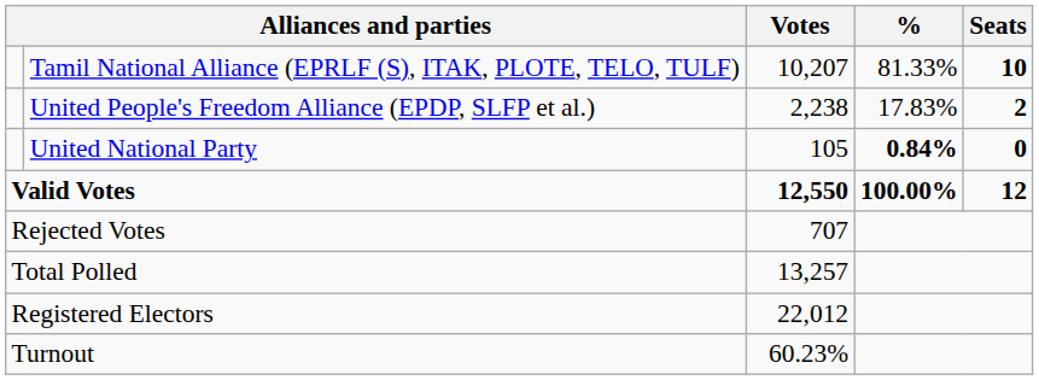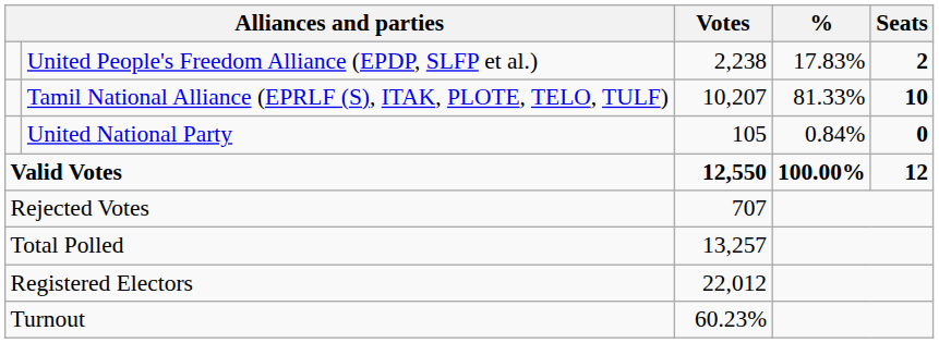 <table class="wikitable" border="1" style="text-align:right;">
 <tr>
 <th valign=bottom align=left colspan=2>Alliances and parties</th>
 <th valign=bottom align=center width="60">Votes</th>
 <th valign=bottom align=center width="50">%</th>
 <th valign=bottom align=center>Seats</th>
+</tr>
+<tr>
+<td bgcolor=> </td>
+<td align=left><a href='#'>United People's Freedom Alliance</a> (<a href='#'>EPDP</a>, <a href='#'>SLFP</a> et al.)</td>
+<td>2,238</td>
+<td>17.83%</td>
+<td><strong>2</strong></td>
 </tr>
 <tr>
 <td bgcolor=> </td>
 <td align=left><a href='#'>Tamil National Alliance</a> (<a href='#'>EPRLF (S)</a>, <a href='#'>ITAK</a>, <a href='#'>PLOTE</a>, <a href='#'>TELO</a>, <a href='#'>TULF</a>)</td>
 <td>10,207</td>
 <td>81.33%</td>
 <td><strong>10</strong></td>
 </tr>
 <tr>
 <td bgcolor=> </td>
-<td align=left><a href='#'>United People's Freedom Alliance</a> (<a href='#'>EPDP</a>, <a href='#'>SLFP</a> et al.)</td>
-<td>2,238</td>
-<td>17.83%</td>
-<td><strong>2</strong></td>
-</tr>
-<tr>
-<td bgcolor=> </td>
 <td align=left><a href='#'>United National Party</a></td>
 <td>105</td>
-<td><strong>0.84%</strong></td>
+<td>0.84%</td>
 <td><strong>0</strong></td>
 </tr>
 <tr>
 <td colspan=2 align=left><strong>Valid Votes</strong></td>
 <td><strong>12,550</strong></td>
 <td><strong>100.00%</strong></td>
 <td><strong>12</strong></td>
 </tr>
 <tr>
 <td colspan=2 align=left>Rejected Votes</td>
 <td>707</td>
 <td colspan=2></td>
 </tr>
 <tr>
 <td colspan=2 align=left>Total Polled</td>
 <td>13,257</td>
 <td colspan=2></td>
 </tr>
 <tr>
 <td colspan=2 align=left>Registered Electors</td>
 <td>22,012</td>
 <td colspan=2></td>
 </tr>
 <tr>
 <td colspan=2 align=left>Turnout</td>
 <td>60.23%</td>
 <td colspan=2></td>
 </tr>
 </table>
